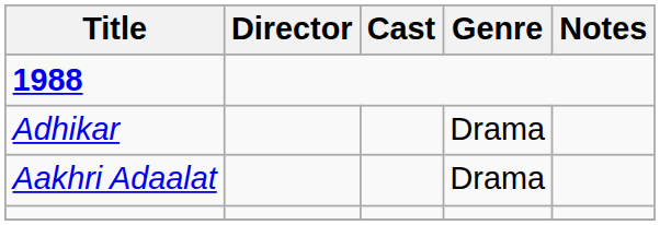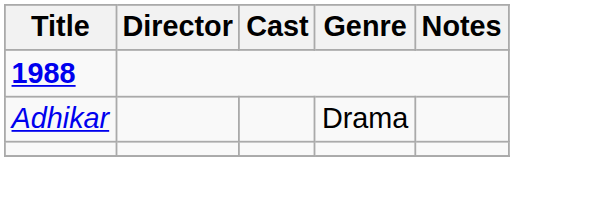 <table class="wikitable">
 <tr>
 <th>Title</th>
 <th>Director</th>
 <th>Cast</th>
 <th>Genre</th>
 <th>Notes</th>
 </tr>
 <tr>
 <td><strong><a href='#'>1988</a></strong></td>
 </tr>
 <tr>
 <td><em><a href='#'>Adhikar</a></em></td>
 <td></td>
 <td></td>
 <td>Drama</td>
 <td></td>
 </tr>
 <tr>
-<td><em><a href='#'>Aakhri Adaalat</a></em></td>
-<td></td>
-<td></td>
-<td>Drama</td>
-<td></td>
-</tr>
-<tr>
 <td></td>
 <td></td>
 <td></td>
 <td></td>
 <td></td>
 </tr>
 <tr>
 </tr>
 </table>
